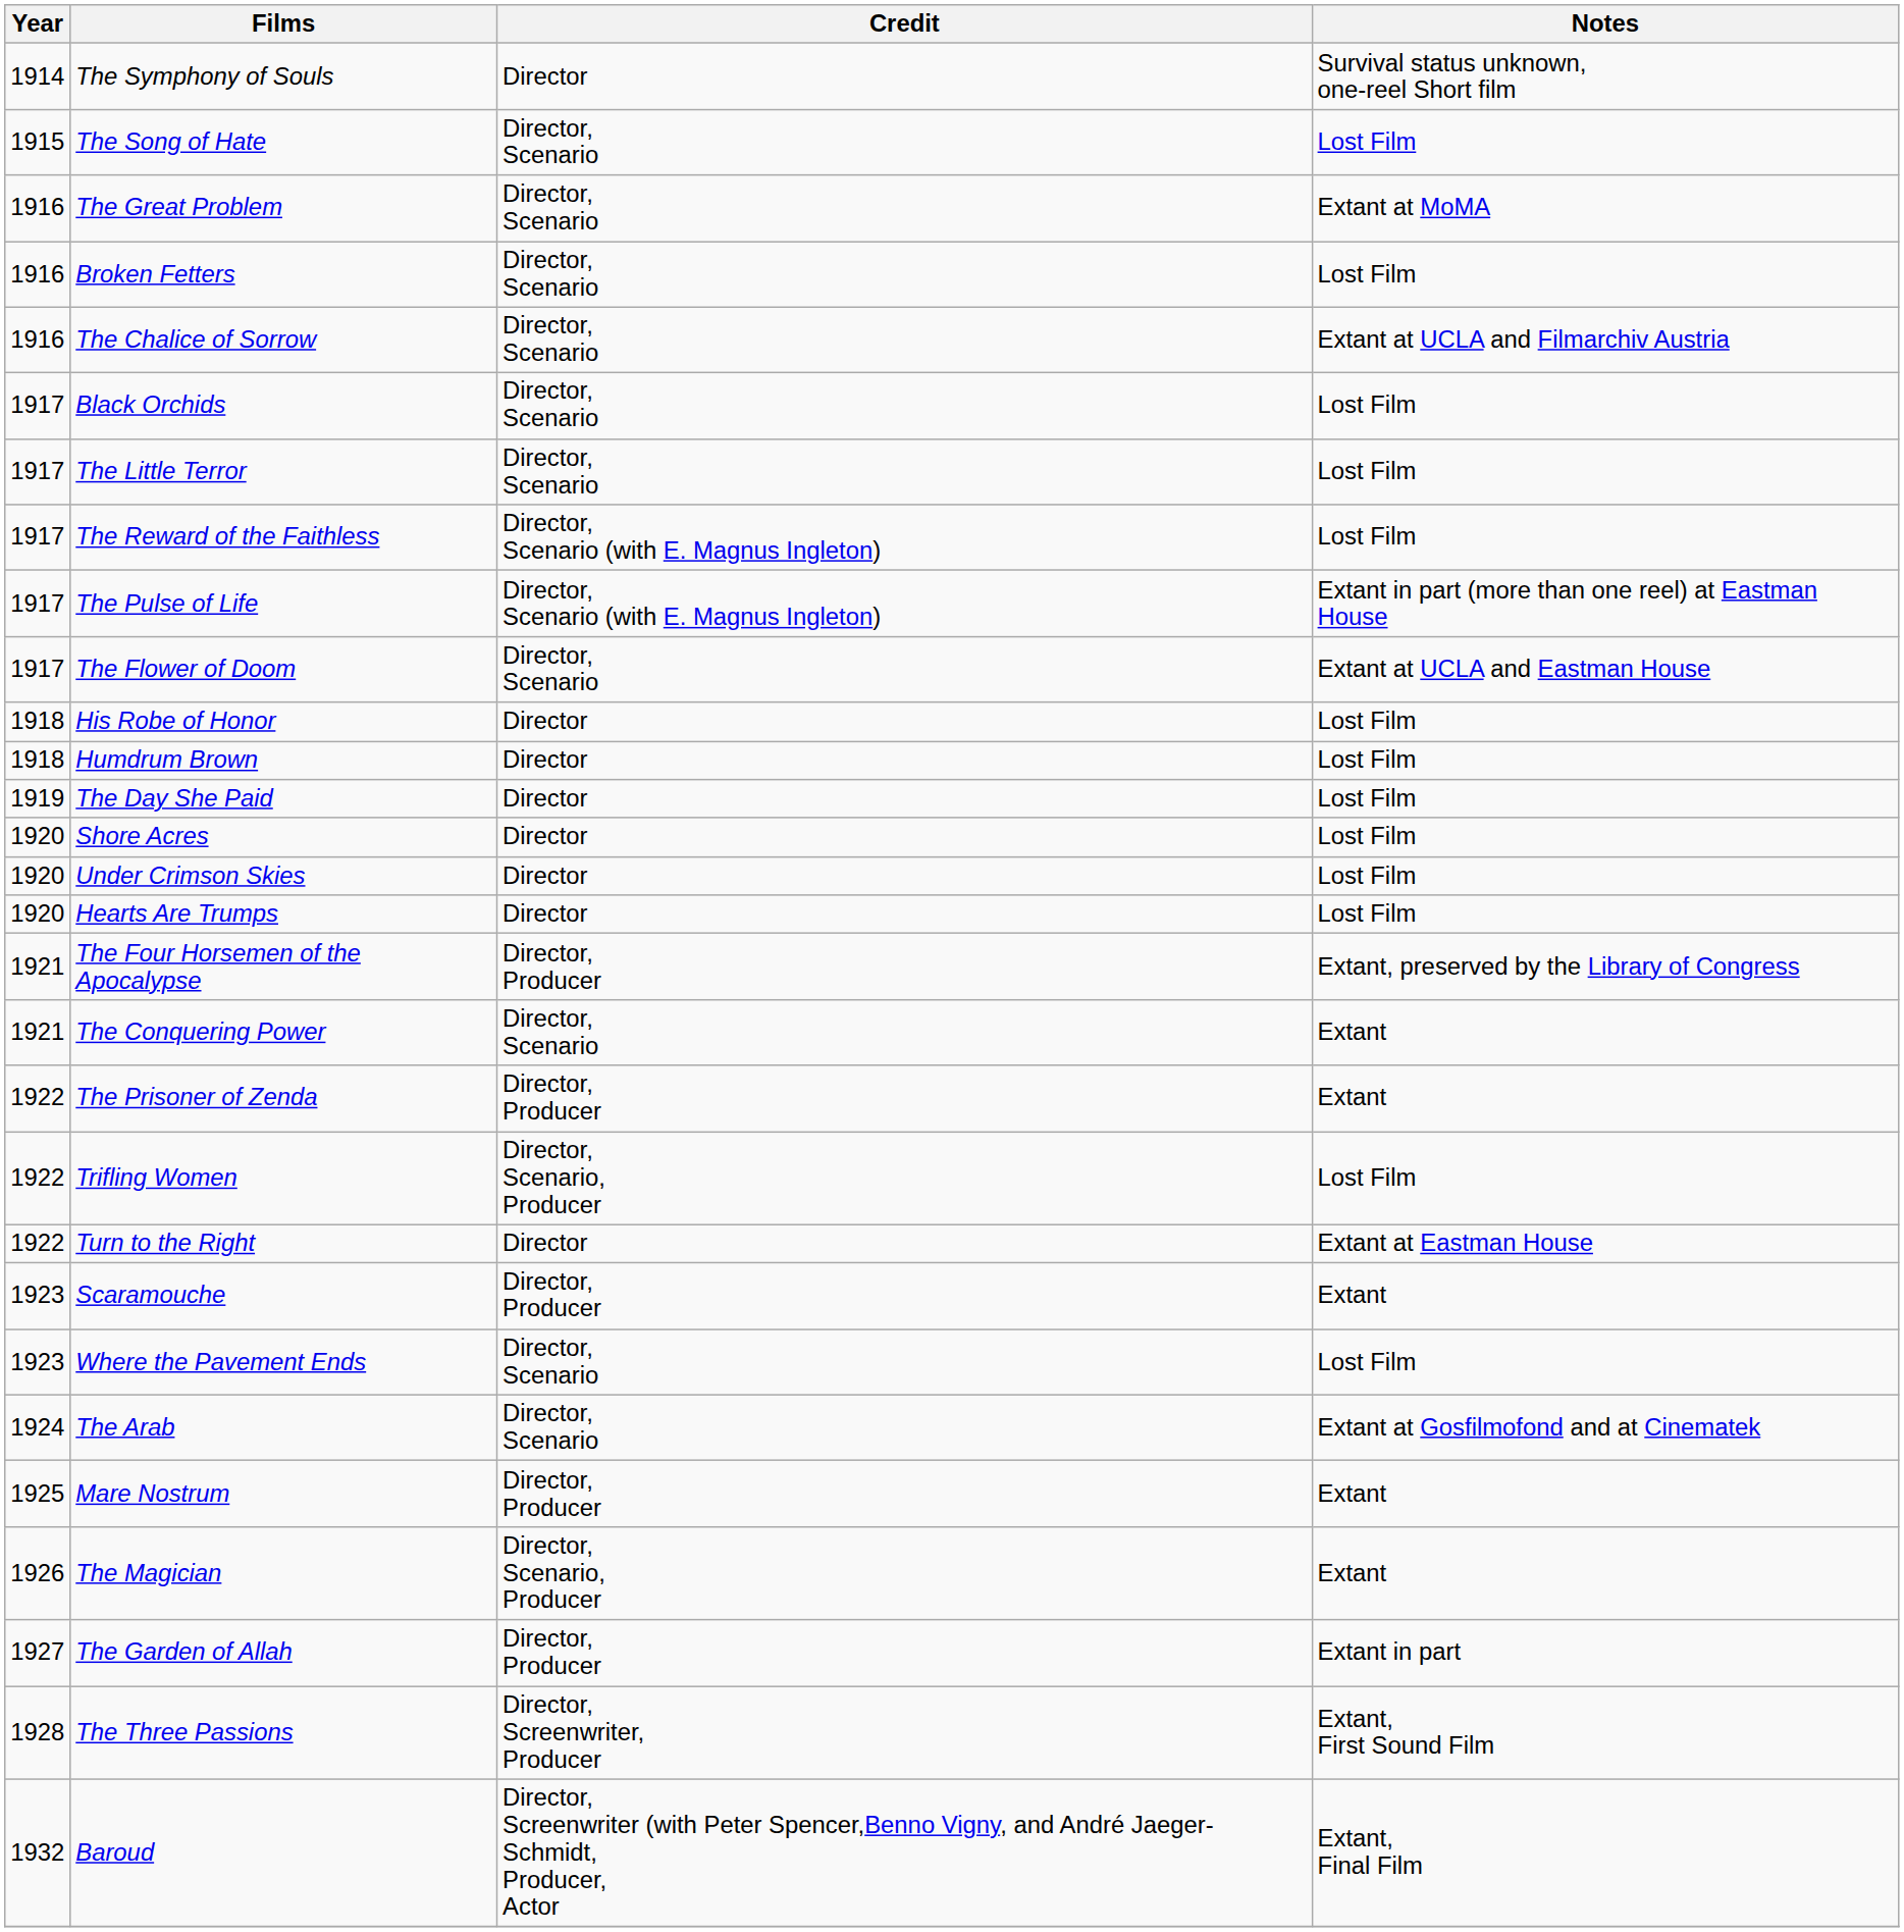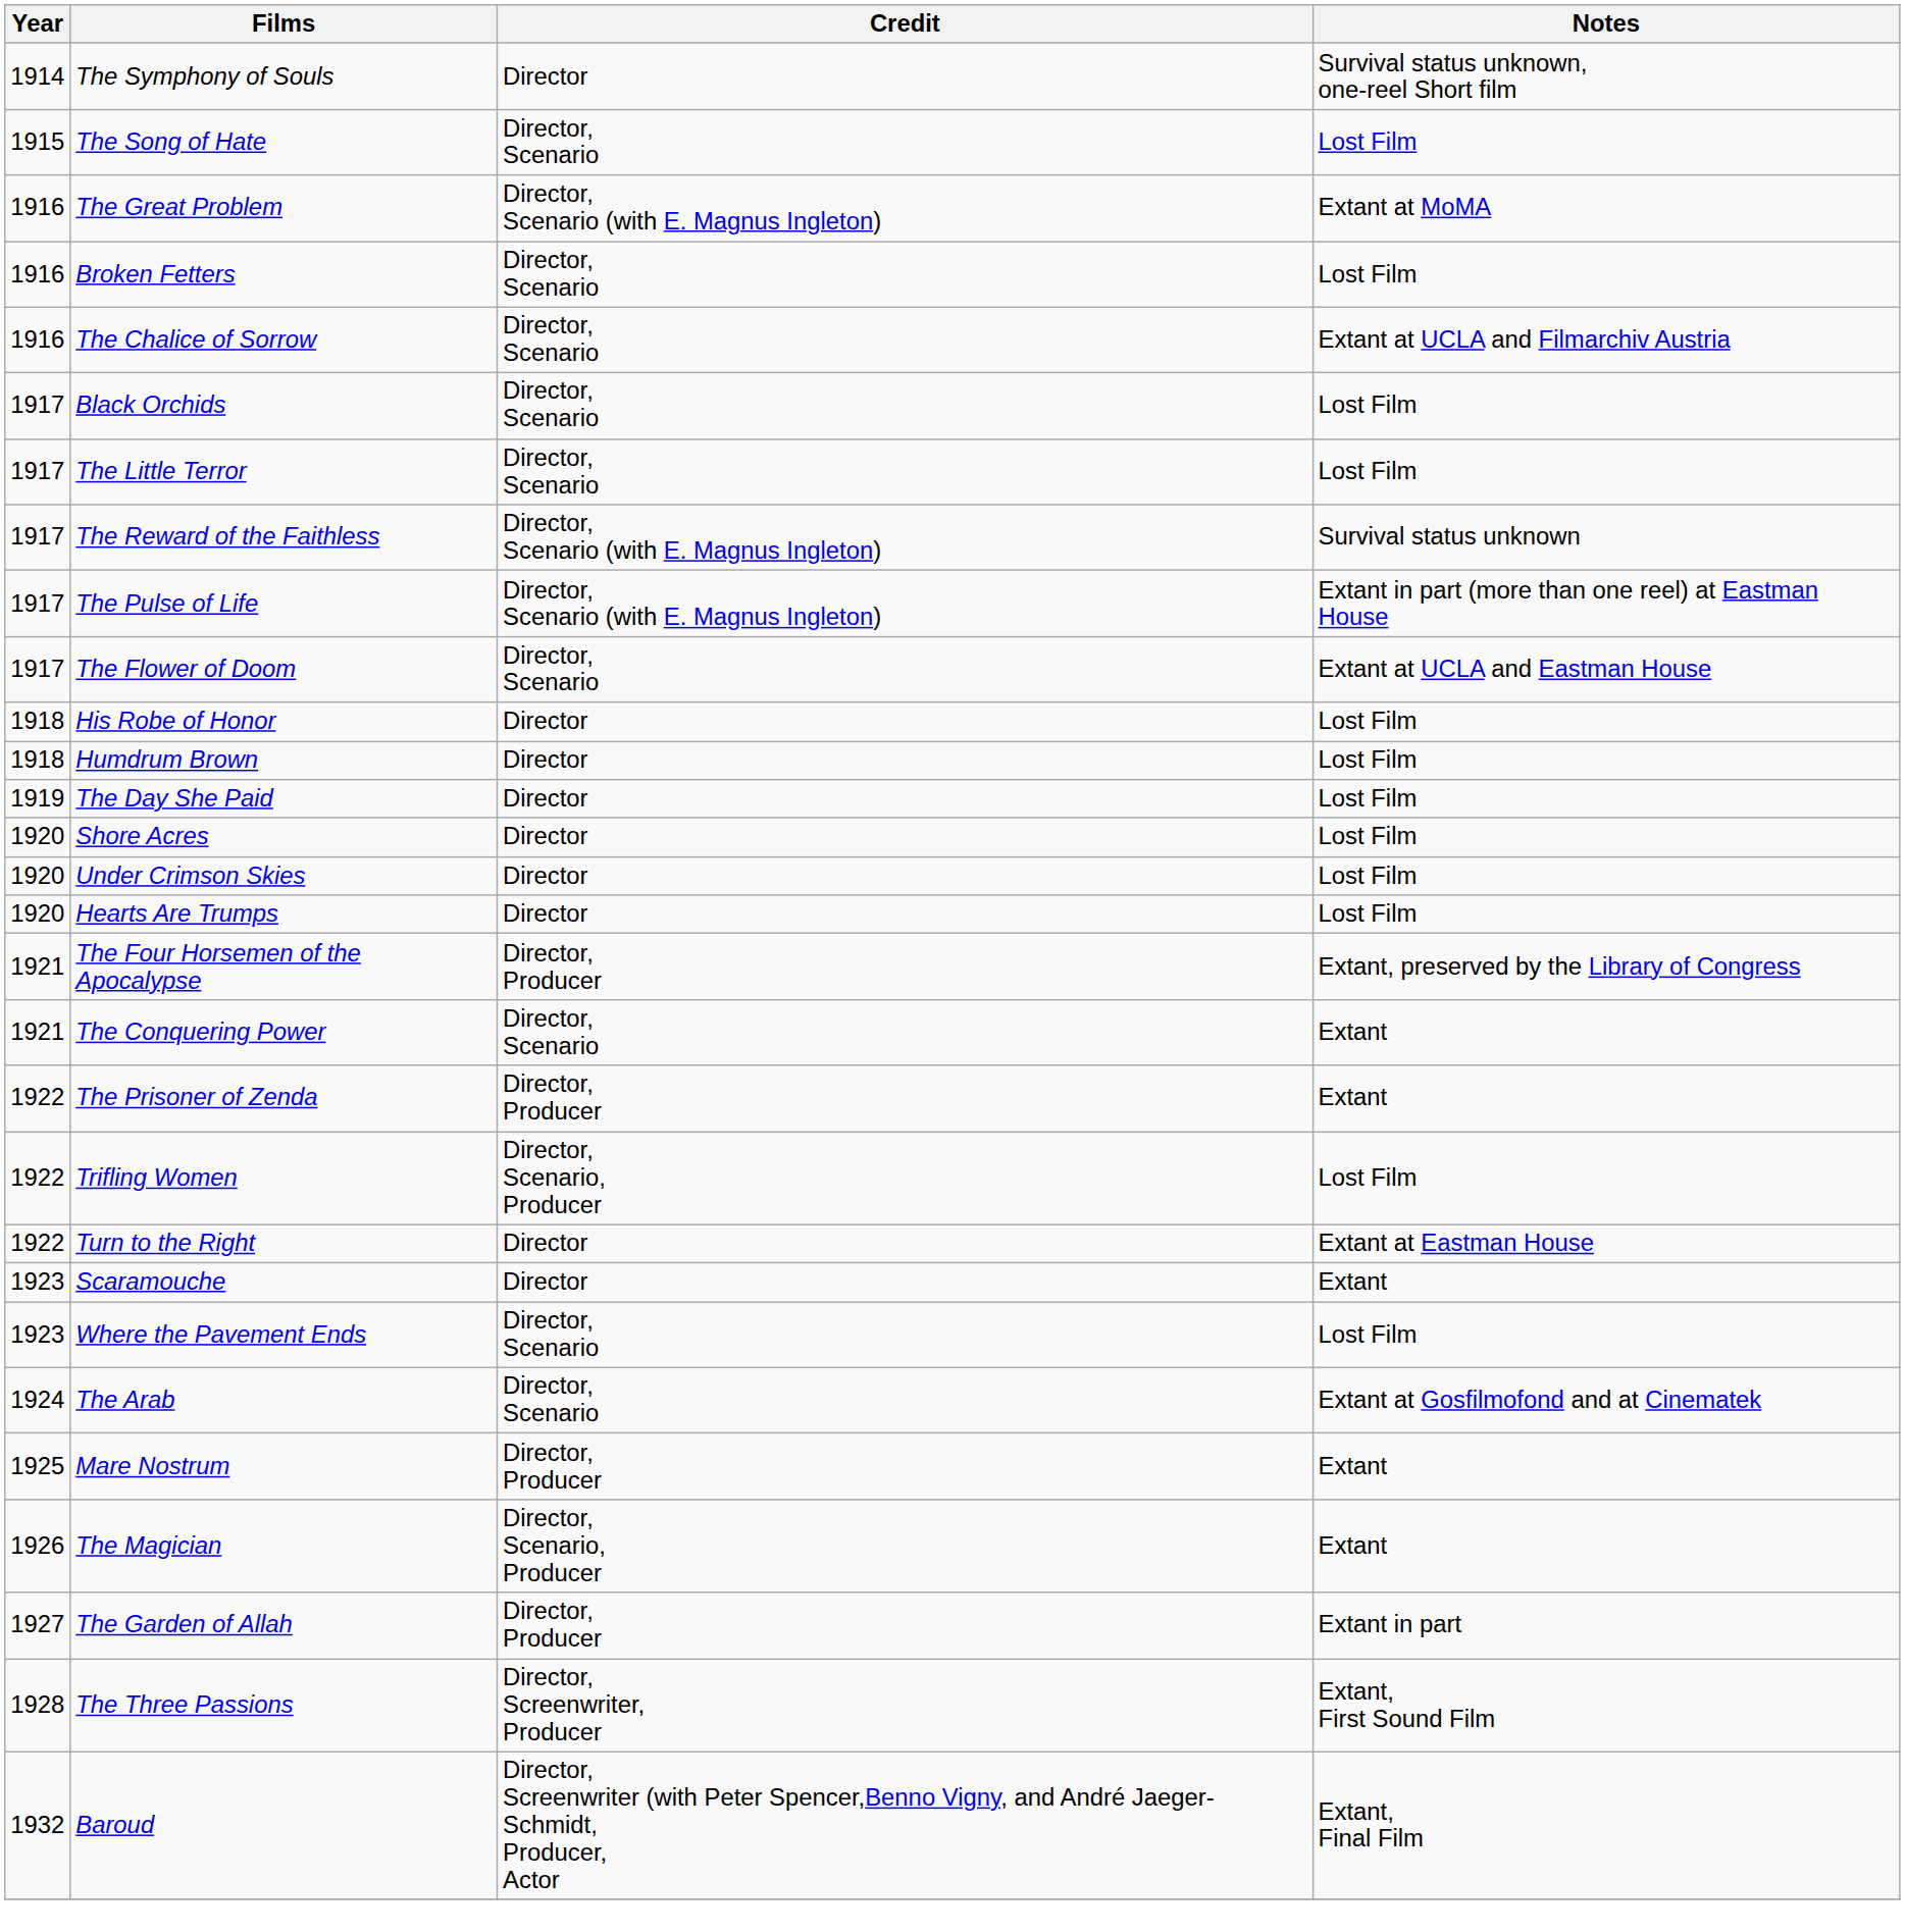 <table class="wikitable sortable">
 <tr>
 <th>Year</th>
 <th>Films</th>
 <th class="unsortable">Credit</th>
 <th class="unsortable">Notes</th>
 </tr>
 <tr>
 <td>1914</td>
 <td><em>The Symphony of Souls</em></td>
 <td>Director</td>
 <td>Survival status unknown,<br>one-reel Short film</td>
 </tr>
 <tr>
 <td>1915</td>
 <td><em><a href='#'>The Song of Hate</a></em></td>
 <td>Director,<br>Scenario</td>
 <td><a href='#'>Lost Film</a></td>
 </tr>
 <tr>
 <td>1916</td>
 <td><em><a href='#'>The Great Problem</a></em></td>
-<td>Director,<br>Scenario</td>
+<td>Director,<br>Scenario (with <a href='#'>E. Magnus Ingleton</a>)</td>
 <td>Extant at <a href='#'> MoMA</a></td>
 </tr>
 <tr>
 <td>1916</td>
 <td><em><a href='#'>Broken Fetters</a></em></td>
 <td>Director,<br>Scenario</td>
 <td>Lost Film</td>
 </tr>
 <tr>
 <td>1916</td>
 <td><em><a href='#'>The Chalice of Sorrow</a></em></td>
 <td>Director,<br>Scenario</td>
 <td>Extant at <a href='#'> UCLA</a> and <a href='#'>Filmarchiv Austria</a></td>
 </tr>
 <tr>
 <td>1917</td>
 <td><em><a href='#'>Black Orchids</a></em></td>
 <td>Director,<br>Scenario</td>
 <td>Lost Film</td>
 </tr>
 <tr>
 <td>1917</td>
 <td><em><a href='#'>The Little Terror</a></em></td>
 <td>Director,<br>Scenario</td>
 <td>Lost Film</td>
 </tr>
 <tr>
 <td>1917</td>
 <td><em><a href='#'>The Reward of the Faithless</a></em></td>
 <td>Director,<br>Scenario (with <a href='#'>E. Magnus Ingleton</a>)</td>
-<td>Lost Film</td>
+<td>Survival status unknown</td>
 </tr>
 <tr>
 <td>1917</td>
 <td><em><a href='#'>The Pulse of Life</a></em></td>
 <td>Director,<br>Scenario (with <a href='#'>E. Magnus Ingleton</a>)</td>
 <td>Extant in part (more than one reel) at <a href='#'> Eastman House</a></td>
 </tr>
 <tr>
 <td>1917</td>
 <td><em><a href='#'>The Flower of Doom</a></em></td>
 <td>Director,<br>Scenario</td>
 <td>Extant at <a href='#'> UCLA</a> and <a href='#'> Eastman House</a></td>
 </tr>
 <tr>
 <td>1918</td>
 <td><em><a href='#'>His Robe of Honor</a></em></td>
 <td>Director</td>
 <td>Lost Film</td>
 </tr>
 <tr>
 <td>1918</td>
 <td><em><a href='#'>Humdrum Brown</a></em></td>
 <td>Director</td>
 <td>Lost Film</td>
 </tr>
 <tr>
 <td>1919</td>
 <td><em><a href='#'>The Day She Paid</a></em></td>
 <td>Director</td>
 <td>Lost Film</td>
 </tr>
 <tr>
 <td>1920</td>
 <td><em><a href='#'>Shore Acres</a></em></td>
 <td>Director</td>
 <td>Lost Film</td>
 </tr>
 <tr>
 <td>1920</td>
 <td><em><a href='#'>Under Crimson Skies</a></em></td>
 <td>Director</td>
 <td>Lost Film</td>
 </tr>
 <tr>
 <td>1920</td>
 <td><em><a href='#'>Hearts Are Trumps</a></em></td>
 <td>Director</td>
 <td>Lost Film</td>
 </tr>
 <tr>
 <td>1921</td>
 <td><em><a href='#'>The Four Horsemen of the Apocalypse</a></em></td>
 <td>Director,<br>Producer</td>
 <td>Extant, preserved by the <a href='#'>Library of Congress</a></td>
 </tr>
 <tr>
 <td>1921</td>
 <td><em><a href='#'>The Conquering Power</a></em></td>
 <td>Director,<br>Scenario</td>
 <td>Extant</td>
 </tr>
 <tr>
 <td>1922</td>
 <td><em><a href='#'>The Prisoner of Zenda</a></em></td>
 <td>Director,<br>Producer</td>
 <td>Extant</td>
 </tr>
 <tr>
 <td>1922</td>
 <td><em><a href='#'>Trifling Women</a></em></td>
 <td>Director,<br>Scenario,<br>Producer</td>
 <td>Lost Film</td>
 </tr>
 <tr>
 <td>1922</td>
 <td><em><a href='#'>Turn to the Right</a></em></td>
 <td>Director</td>
 <td>Extant at <a href='#'> Eastman House</a></td>
 </tr>
 <tr>
 <td>1923</td>
 <td><em><a href='#'>Scaramouche</a></em></td>
-<td>Director,<br>Producer</td>
+<td>Director</td>
 <td>Extant</td>
 </tr>
 <tr>
 <td>1923</td>
 <td><em><a href='#'>Where the Pavement Ends</a></em></td>
 <td>Director,<br>Scenario</td>
 <td>Lost Film</td>
 </tr>
 <tr>
 <td>1924</td>
 <td><em><a href='#'>The Arab</a></em></td>
 <td>Director,<br>Scenario</td>
 <td>Extant at <a href='#'>Gosfilmofond</a> and at <a href='#'>Cinematek</a></td>
 </tr>
 <tr>
 <td>1925</td>
 <td><em><a href='#'>Mare Nostrum</a></em></td>
 <td>Director,<br>Producer</td>
 <td>Extant</td>
 </tr>
 <tr>
 <td>1926</td>
 <td><em><a href='#'>The Magician</a></em></td>
 <td>Director,<br>Scenario,<br>Producer</td>
 <td>Extant</td>
 </tr>
 <tr>
 <td>1927</td>
 <td><em><a href='#'>The Garden of Allah</a></em></td>
 <td>Director,<br>Producer</td>
 <td>Extant in part</td>
 </tr>
 <tr>
 <td>1928</td>
 <td><em><a href='#'>The Three Passions</a></em></td>
 <td>Director,<br>Screenwriter,<br>Producer</td>
 <td>Extant,<br>First Sound Film</td>
 </tr>
 <tr>
 <td>1932</td>
 <td><em><a href='#'>Baroud</a></em></td>
 <td>Director,<br>Screenwriter (with Peter Spencer,<a href='#'>Benno Vigny</a>, and André Jaeger-Schmidt,<br>Producer,<br>Actor</td>
 <td>Extant,<br>Final Film</td>
 </tr>
 <tr>
 </tr>
 </table>
